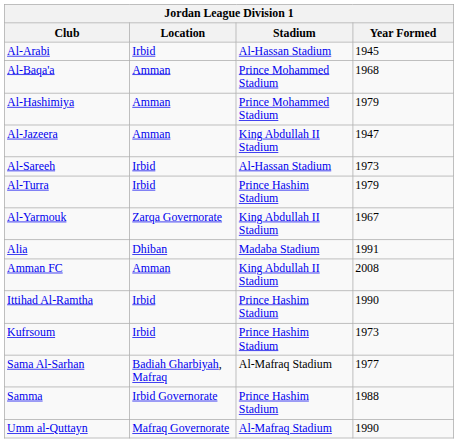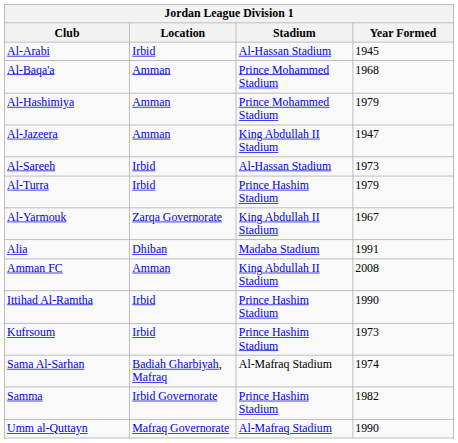 <table class="wikitable">
 <tr>
 <th colspan="4">Jordan League Division 1</th>
 </tr>
 <tr>
 <th style="width:200px;">Club</th>
 <th style="width:160px;">Location</th>
 <th style="width:180px;">Stadium</th>
 <th style="width:160px;">Year Formed</th>
 </tr>
 <tr style="vertical-align:top;">
 <td><a href='#'>Al-Arabi</a></td>
 <td><a href='#'>Irbid</a></td>
 <td><a href='#'>Al-Hassan Stadium</a></td>
 <td>1945</td>
 </tr>
 <tr style="vertical-align:top;">
 <td><a href='#'>Al-Baqa'a</a></td>
 <td><a href='#'>Amman</a></td>
 <td><a href='#'>Prince Mohammed Stadium</a></td>
 <td>1968</td>
 </tr>
 <tr style="vertical-align:top;">
 <td><a href='#'>Al-Hashimiya</a></td>
 <td><a href='#'>Amman</a></td>
 <td><a href='#'>Prince Mohammed Stadium</a></td>
 <td>1979</td>
 </tr>
 <tr style="vertical-align:top;">
 <td><a href='#'>Al-Jazeera</a></td>
 <td><a href='#'>Amman</a></td>
 <td><a href='#'>King Abdullah II Stadium</a></td>
 <td>1947</td>
 </tr>
 <tr style="vertical-align:top;">
 <td><a href='#'>Al-Sareeh</a></td>
 <td><a href='#'>Irbid</a></td>
 <td><a href='#'>Al-Hassan Stadium</a></td>
 <td>1973</td>
 </tr>
 <tr style="vertical-align:top;">
 <td><a href='#'>Al-Turra</a></td>
 <td><a href='#'>Irbid</a></td>
 <td><a href='#'>Prince Hashim Stadium</a></td>
 <td>1979</td>
 </tr>
 <tr style="vertical-align:top;">
 <td><a href='#'>Al-Yarmouk</a></td>
 <td><a href='#'>Zarqa Governorate</a></td>
 <td><a href='#'>King Abdullah II Stadium</a></td>
 <td>1967</td>
 </tr>
 <tr style="vertical-align:top;">
 <td><a href='#'>Alia</a></td>
 <td><a href='#'>Dhiban</a></td>
 <td><a href='#'>Madaba Stadium</a></td>
 <td>1991</td>
 </tr>
 <tr style="vertical-align:top;">
 <td><a href='#'>Amman FC</a></td>
 <td><a href='#'>Amman</a></td>
 <td><a href='#'>King Abdullah II Stadium</a></td>
 <td>2008</td>
 </tr>
 <tr style="vertical-align:top;">
 <td><a href='#'>Ittihad Al-Ramtha</a></td>
 <td><a href='#'>Irbid</a></td>
 <td><a href='#'>Prince Hashim Stadium</a></td>
 <td>1990</td>
 </tr>
 <tr style="vertical-align:top;">
 <td><a href='#'>Kufrsoum</a></td>
 <td><a href='#'>Irbid</a></td>
 <td><a href='#'>Prince Hashim Stadium</a></td>
 <td>1973</td>
 </tr>
 <tr style="vertical-align:top;">
 <td><a href='#'>Sama Al-Sarhan</a></td>
 <td><a href='#'>Badiah Gharbiyah</a>, <a href='#'>Mafraq</a></td>
 <td>Al-Mafraq Stadium</td>
-<td>1977</td>
+<td>1974</td>
 </tr>
 <tr style="vertical-align:top;">
 <td><a href='#'>Samma</a></td>
 <td><a href='#'>Irbid Governorate</a></td>
 <td><a href='#'>Prince Hashim Stadium</a></td>
-<td>1988</td>
+<td>1982</td>
 </tr>
 <tr style="vertical-align:top;">
 <td><a href='#'>Umm al-Quttayn</a></td>
 <td><a href='#'>Mafraq Governorate</a></td>
 <td><a href='#'>Al-Mafraq Stadium</a></td>
 <td>1990</td>
 </tr>
 </table>
